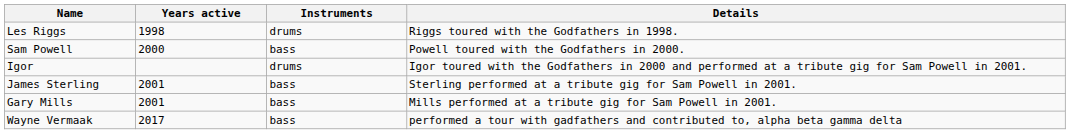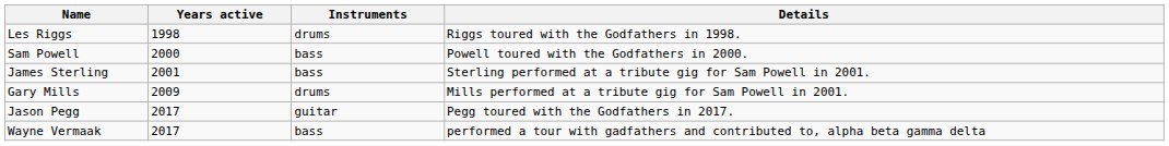 <table class="wikitable" border="1" width=100%>
 <tr>
 <th width="150">Name</th>
 <th width="150">Years active</th>
 <th width="160">Instruments</th>
 <th>Details</th>
 </tr>
 <tr>
 <td>Les Riggs</td>
 <td>1998</td>
 <td>drums</td>
 <td>Riggs toured with the Godfathers in 1998.</td>
 </tr>
 <tr>
 <td>Sam Powell</td>
 <td>2000</td>
 <td>bass</td>
 <td>Powell toured with the Godfathers in 2000.</td>
 </tr>
 <tr>
-<td>Igor</td>
-<td></td>
-<td>drums</td>
-<td>Igor toured with the Godfathers in 2000 and performed at a tribute gig for Sam Powell in 2001.</td>
-</tr>
-<tr>
 <td>James Sterling</td>
 <td>2001</td>
 <td>bass</td>
 <td>Sterling performed at a tribute gig for Sam Powell in 2001.</td>
 </tr>
 <tr>
 <td>Gary Mills</td>
-<td>2001</td>
-<td>bass</td>
+<td>2009</td>
+<td>drums</td>
 <td>Mills performed at a tribute gig for Sam Powell in 2001.</td>
+</tr>
+<tr>
+<td>Jason Pegg</td>
+<td>2017</td>
+<td>guitar</td>
+<td>Pegg toured with the Godfathers in 2017.</td>
 </tr>
 <tr>
 <td>Wayne Vermaak</td>
 <td>2017</td>
 <td>bass</td>
 <td>performed a tour with gadfathers and contributed to, alpha beta gamma delta</td>
 </tr>
 </table>
